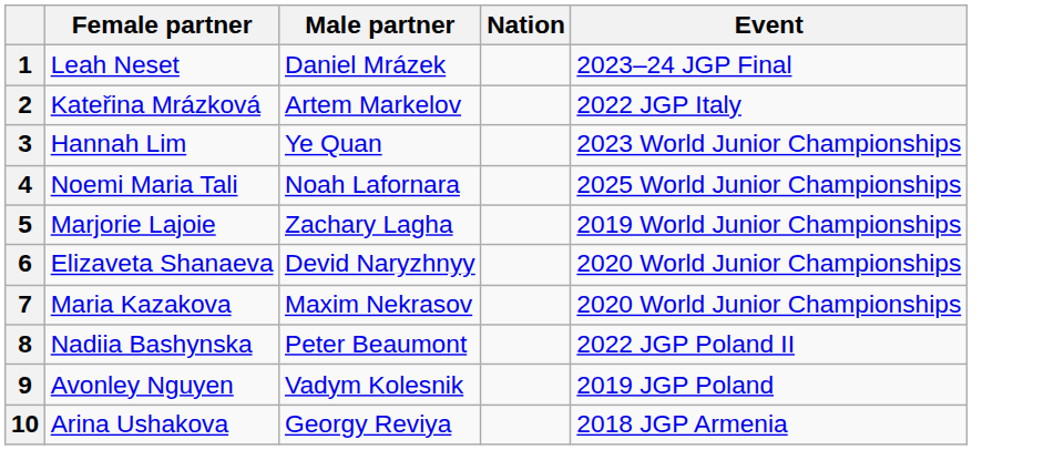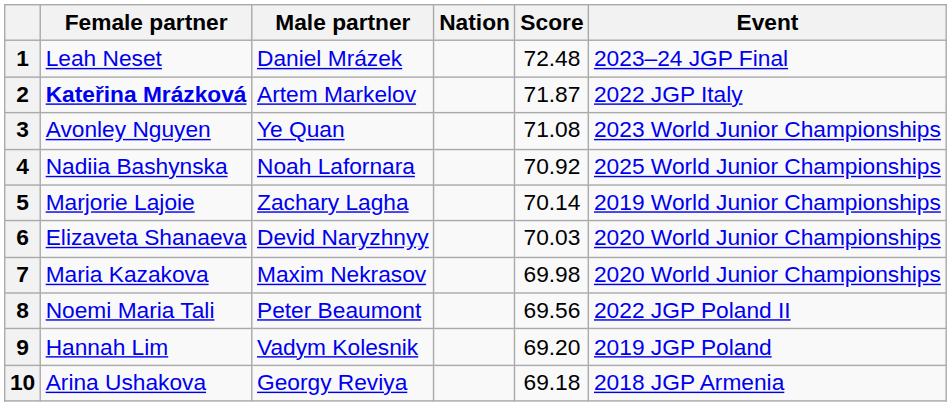 <table class="wikitable sortable" style="text-align:left;">
 <tr>
 <th scope="col"></th>
 <th scope="col">Female partner</th>
 <th scope="col">Male partner</th>
 <th scope="col">Nation</th>
+<th scope="col">Score</th>
 <th scope="col">Event</th>
 </tr>
 <tr>
 <th scope="row">1</th>
 <td><a href='#'>Leah Neset</a></td>
 <td><a href='#'>Daniel Mrázek</a></td>
 <td></td>
+<td style="text-align:center">72.48</td>
 <td><a href='#'>2023–24 JGP Final</a></td>
 </tr>
 <tr>
 <th scope="row">2</th>
-<td><a href='#'>Kateřina Mrázková</a></td>
+<td><strong><a href='#'>Kateřina Mrázková</a></strong></td>
 <td><a href='#'>Artem Markelov</a></td>
 <td></td>
+<td style="text-align:center;">71.87</td>
 <td><a href='#'>2022 JGP Italy</a></td>
 </tr>
 <tr>
 <th scope="row">3</th>
-<td><a href='#'>Hannah Lim</a></td>
+<td><a href='#'>Avonley Nguyen</a></td>
 <td><a href='#'>Ye Quan</a></td>
 <td></td>
+<td style="text-align:center;">71.08</td>
 <td><a href='#'>2023 World Junior Championships</a></td>
 </tr>
 <tr>
 <th scope="row">4</th>
-<td><a href='#'>Noemi Maria Tali</a></td>
+<td><a href='#'>Nadiia Bashynska</a></td>
 <td><a href='#'>Noah Lafornara</a></td>
 <td></td>
+<td style="text-align:center;">70.92</td>
 <td><a href='#'>2025 World Junior Championships</a></td>
 </tr>
 <tr>
 <th scope="row">5</th>
 <td><a href='#'>Marjorie Lajoie</a></td>
 <td><a href='#'>Zachary Lagha</a></td>
 <td></td>
+<td style="text-align:center;">70.14</td>
 <td><a href='#'>2019 World Junior Championships</a></td>
 </tr>
 <tr>
 <th scope="row">6</th>
 <td><a href='#'>Elizaveta Shanaeva</a></td>
 <td><a href='#'>Devid Naryzhnyy</a></td>
 <td></td>
+<td style="text-align:center;">70.03</td>
 <td><a href='#'>2020 World Junior Championships</a></td>
 </tr>
 <tr>
 <th scope="row">7</th>
 <td><a href='#'>Maria Kazakova</a></td>
 <td><a href='#'>Maxim Nekrasov</a></td>
 <td></td>
+<td style="text-align:center;">69.98</td>
 <td><a href='#'>2020 World Junior Championships</a></td>
 </tr>
 <tr>
 <th scope="row">8</th>
-<td><a href='#'>Nadiia Bashynska</a></td>
+<td><a href='#'>Noemi Maria Tali</a></td>
 <td><a href='#'>Peter Beaumont</a></td>
 <td></td>
+<td style="text-align:center;">69.56</td>
 <td><a href='#'>2022 JGP Poland II</a></td>
 </tr>
 <tr>
 <th scope="row">9</th>
-<td><a href='#'>Avonley Nguyen</a></td>
+<td><a href='#'>Hannah Lim</a></td>
 <td><a href='#'>Vadym Kolesnik</a></td>
 <td></td>
+<td style="text-align:center;">69.20</td>
 <td><a href='#'>2019 JGP Poland</a></td>
 </tr>
 <tr>
 <th scope="row">10</th>
 <td><a href='#'>Arina Ushakova</a></td>
 <td><a href='#'>Georgy Reviya</a></td>
 <td></td>
+<td style="text-align:center;">69.18</td>
 <td><a href='#'>2018 JGP Armenia</a></td>
 </tr>
 </table>
